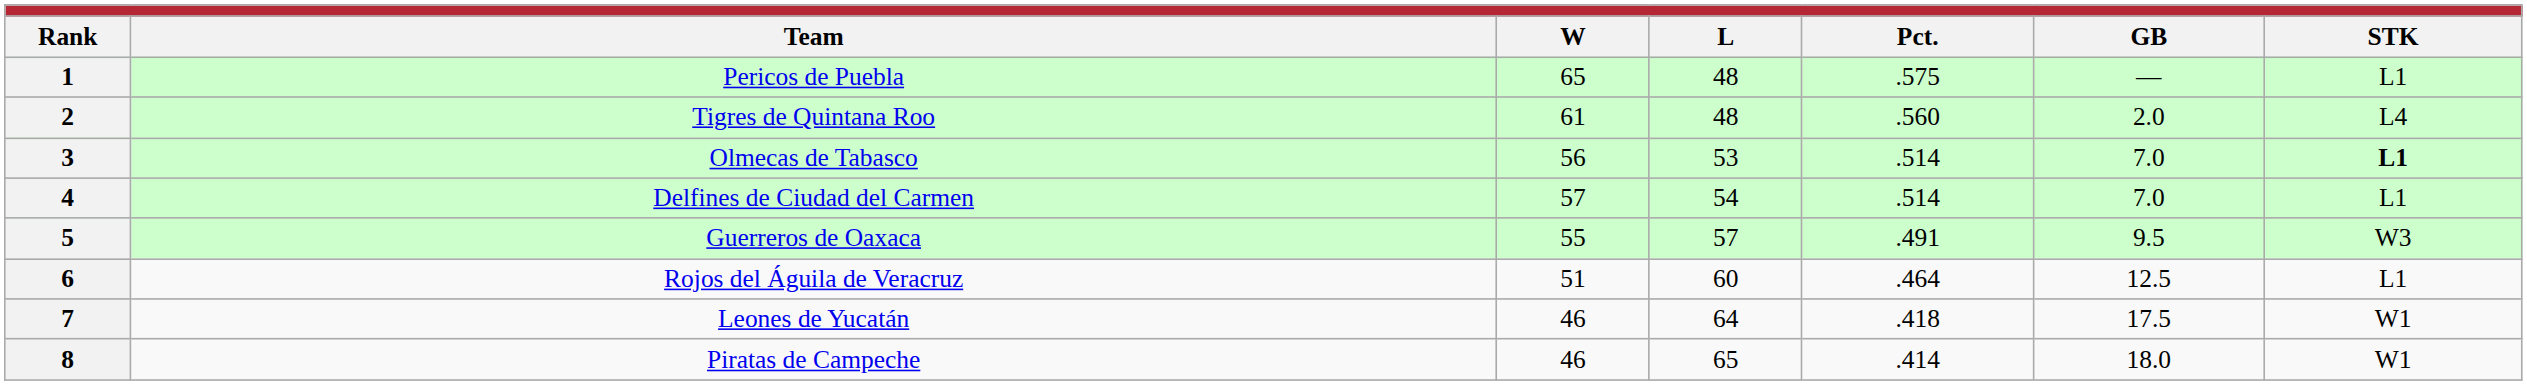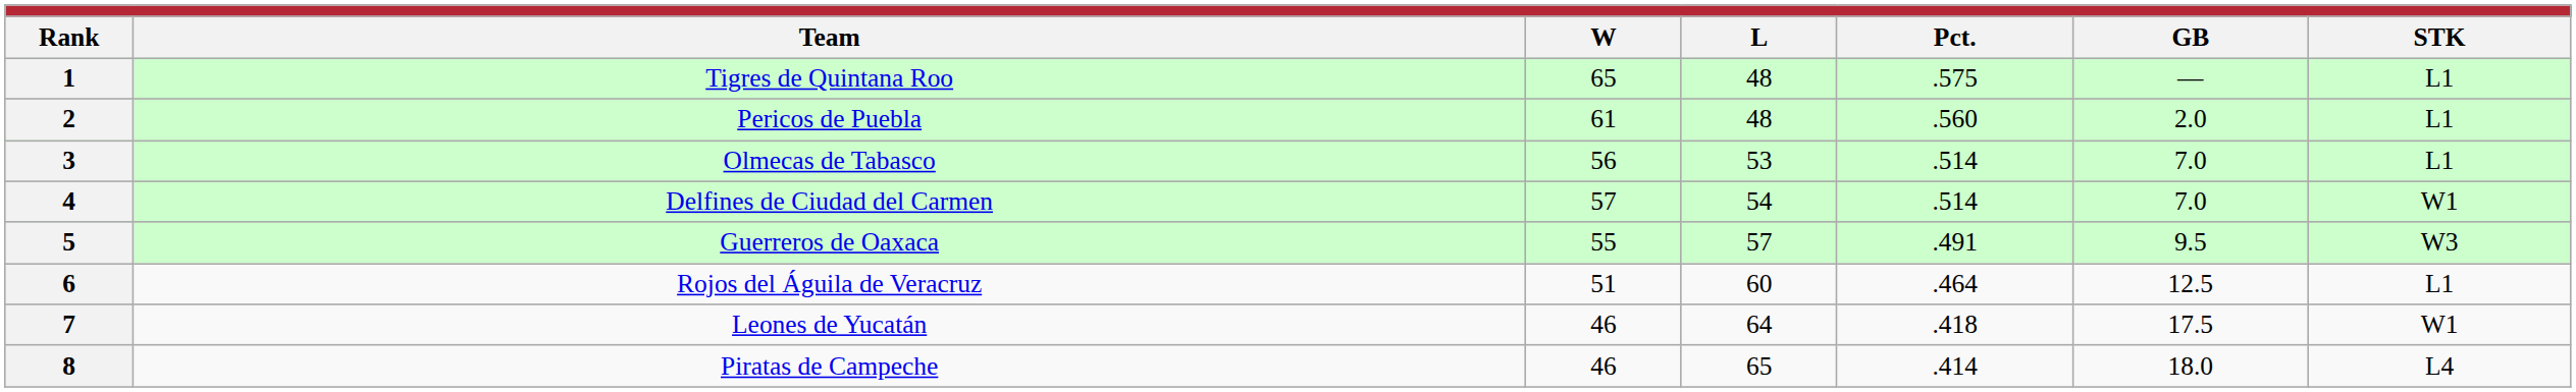 <table class="wikitable plainrowheaders" width="100%" style="text-align:center;">
 <tr>
 <th style="background:#B52735;" colspan="7"></th>
 </tr>
 <tr>
 <th scope="col" width="5%">Rank</th>
 <th>Team</th>
 <th>W</th>
 <th>L</th>
 <th>Pct.</th>
 <th>GB</th>
 <th>STK</th>
 </tr>
 <tr style="background-color:#ccffcc;">
 <th>1</th>
-<td><a href='#'>Pericos de Puebla</a></td>
+<td><a href='#'>Tigres de Quintana Roo</a></td>
 <td>65</td>
 <td>48</td>
 <td>.575</td>
 <td>—</td>
 <td>L1</td>
 </tr>
 <tr style="background-color:#ccffcc;">
 <th>2</th>
-<td><a href='#'>Tigres de Quintana Roo</a></td>
+<td><a href='#'>Pericos de Puebla</a></td>
 <td>61</td>
 <td>48</td>
 <td>.560</td>
 <td>2.0</td>
-<td>L4</td>
+<td>L1</td>
 </tr>
 <tr style="background-color:#ccffcc;">
 <th>3</th>
 <td><a href='#'>Olmecas de Tabasco</a></td>
 <td>56</td>
 <td>53</td>
 <td>.514</td>
 <td>7.0</td>
-<td><strong>L1</strong></td>
+<td>L1</td>
 </tr>
 <tr style="background-color:#ccffcc;">
 <th>4</th>
 <td><a href='#'>Delfines de Ciudad del Carmen</a></td>
 <td>57</td>
 <td>54</td>
 <td>.514</td>
 <td>7.0</td>
-<td>L1</td>
+<td>W1</td>
 </tr>
 <tr style="background-color:#ccffcc;">
 <th>5</th>
 <td><a href='#'>Guerreros de Oaxaca</a></td>
 <td>55</td>
 <td>57</td>
 <td>.491</td>
 <td>9.5</td>
 <td>W3</td>
 </tr>
 <tr>
 <th>6</th>
 <td><a href='#'>Rojos del Águila de Veracruz</a></td>
 <td>51</td>
 <td>60</td>
 <td>.464</td>
 <td>12.5</td>
 <td>L1</td>
 </tr>
 <tr>
 <th>7</th>
 <td><a href='#'>Leones de Yucatán</a></td>
 <td>46</td>
 <td>64</td>
 <td>.418</td>
 <td>17.5</td>
 <td>W1</td>
 </tr>
 <tr>
 <th>8</th>
 <td><a href='#'>Piratas de Campeche</a></td>
 <td>46</td>
 <td>65</td>
 <td>.414</td>
 <td>18.0</td>
-<td>W1</td>
+<td>L4</td>
 </tr>
 </table>
